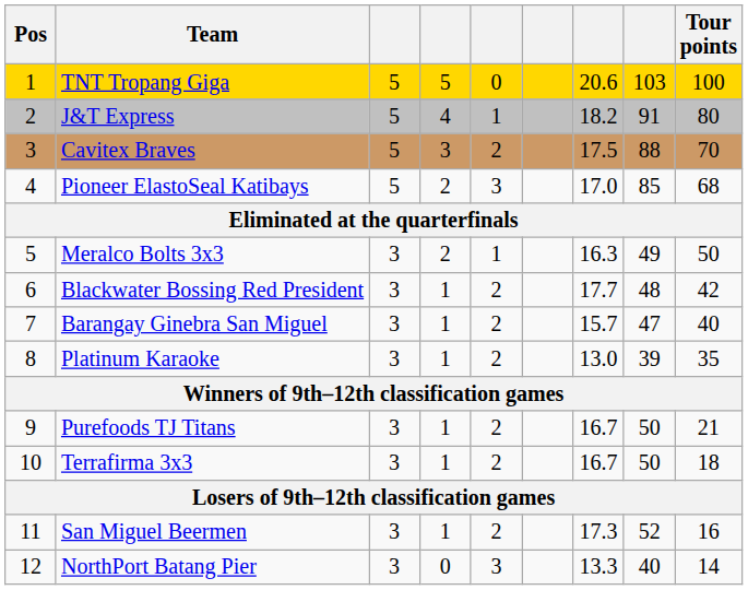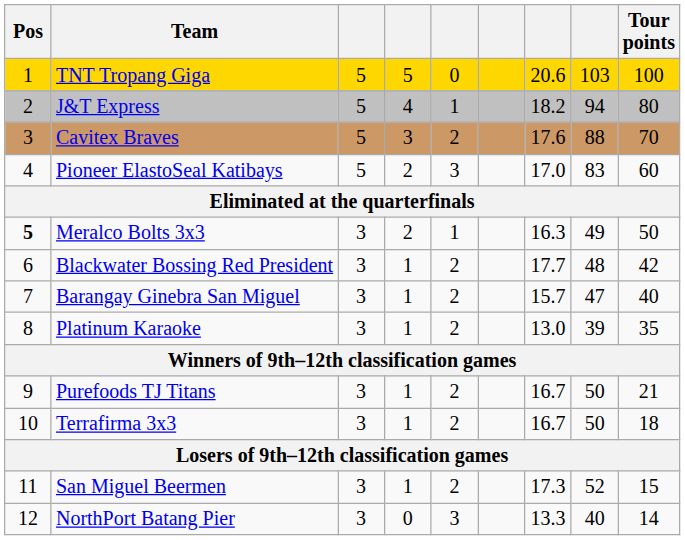 <table class="wikitable" style="text-align:center">
 <tr>
 <th width=30>Pos</th>
 <th width=180>Team</th>
 <th width=30></th>
 <th width=30></th>
 <th width=30></th>
 <th width=30></th>
 <th width=30></th>
 <th width=30></th>
 <th width=30>Tour points</th>
 </tr>
 <tr bgcolor=gold>
 <td>1</td>
 <td align=left><a href='#'>TNT Tropang Giga</a></td>
 <td>5</td>
 <td>5</td>
 <td>0</td>
 <td></td>
 <td>20.6</td>
 <td>103</td>
 <td>100</td>
 </tr>
 <tr bgcolor=silver>
 <td>2</td>
 <td align=left><a href='#'>J&T Express</a></td>
 <td>5</td>
 <td>4</td>
 <td>1</td>
 <td></td>
 <td>18.2</td>
-<td>91</td>
+<td>94</td>
 <td>80</td>
 </tr>
 <tr bgcolor=cc9966>
 <td>3</td>
 <td align=left><a href='#'>Cavitex Braves</a></td>
 <td>5</td>
 <td>3</td>
 <td>2</td>
 <td></td>
-<td>17.5</td>
+<td>17.6</td>
 <td>88</td>
 <td>70</td>
 </tr>
 <tr>
 <td>4</td>
 <td align=left><a href='#'>Pioneer ElastoSeal Katibays</a></td>
 <td>5</td>
 <td>2</td>
 <td>3</td>
 <td></td>
 <td>17.0</td>
-<td>85</td>
-<td>68</td>
+<td>83</td>
+<td>60</td>
 </tr>
 <tr>
 <th colspan=9>Eliminated at the quarterfinals</th>
 </tr>
 <tr>
-<td>5</td>
+<td><strong>5</strong></td>
 <td align=left><a href='#'>Meralco Bolts 3x3</a></td>
 <td>3</td>
 <td>2</td>
 <td>1</td>
 <td></td>
 <td>16.3</td>
 <td>49</td>
 <td>50</td>
 </tr>
 <tr>
 <td>6</td>
 <td align=left nowrap><a href='#'>Blackwater Bossing Red President</a></td>
 <td>3</td>
 <td>1</td>
 <td>2</td>
 <td></td>
 <td>17.7</td>
 <td>48</td>
 <td>42</td>
 </tr>
 <tr>
 <td>7</td>
 <td align=left><a href='#'>Barangay Ginebra San Miguel</a></td>
 <td>3</td>
 <td>1</td>
 <td>2</td>
 <td></td>
 <td>15.7</td>
 <td>47</td>
 <td>40</td>
 </tr>
 <tr>
 <td>8</td>
 <td align=left><a href='#'>Platinum Karaoke</a></td>
 <td>3</td>
 <td>1</td>
 <td>2</td>
 <td></td>
 <td>13.0</td>
 <td>39</td>
 <td>35</td>
 </tr>
 <tr>
 <th colspan=9>Winners of 9th–12th classification games</th>
 </tr>
 <tr>
 <td>9</td>
 <td align=left><a href='#'>Purefoods TJ Titans</a></td>
 <td>3</td>
 <td>1</td>
 <td>2</td>
 <td></td>
 <td>16.7</td>
 <td>50</td>
 <td>21</td>
 </tr>
 <tr>
 <td>10</td>
 <td align=left><a href='#'>Terrafirma 3x3</a></td>
 <td>3</td>
 <td>1</td>
 <td>2</td>
 <td></td>
 <td>16.7</td>
 <td>50</td>
 <td>18</td>
 </tr>
 <tr>
 <th colspan=9>Losers of 9th–12th classification games</th>
 </tr>
 <tr>
 <td>11</td>
 <td align=left><a href='#'>San Miguel Beermen</a></td>
 <td>3</td>
 <td>1</td>
 <td>2</td>
 <td></td>
 <td>17.3</td>
 <td>52</td>
-<td>16</td>
+<td>15</td>
 </tr>
 <tr>
 <td>12</td>
 <td align=left><a href='#'>NorthPort Batang Pier</a></td>
 <td>3</td>
 <td>0</td>
 <td>3</td>
 <td></td>
 <td>13.3</td>
 <td>40</td>
 <td>14</td>
 </tr>
 </table>
